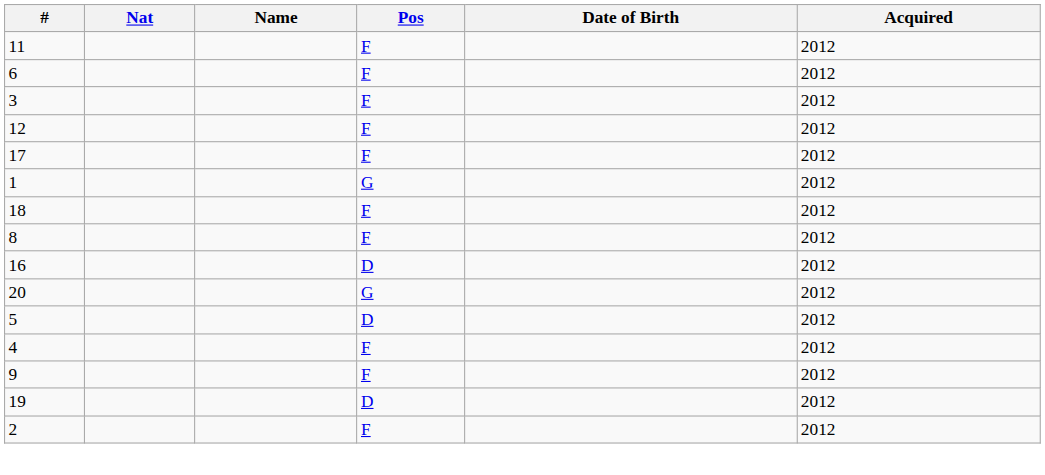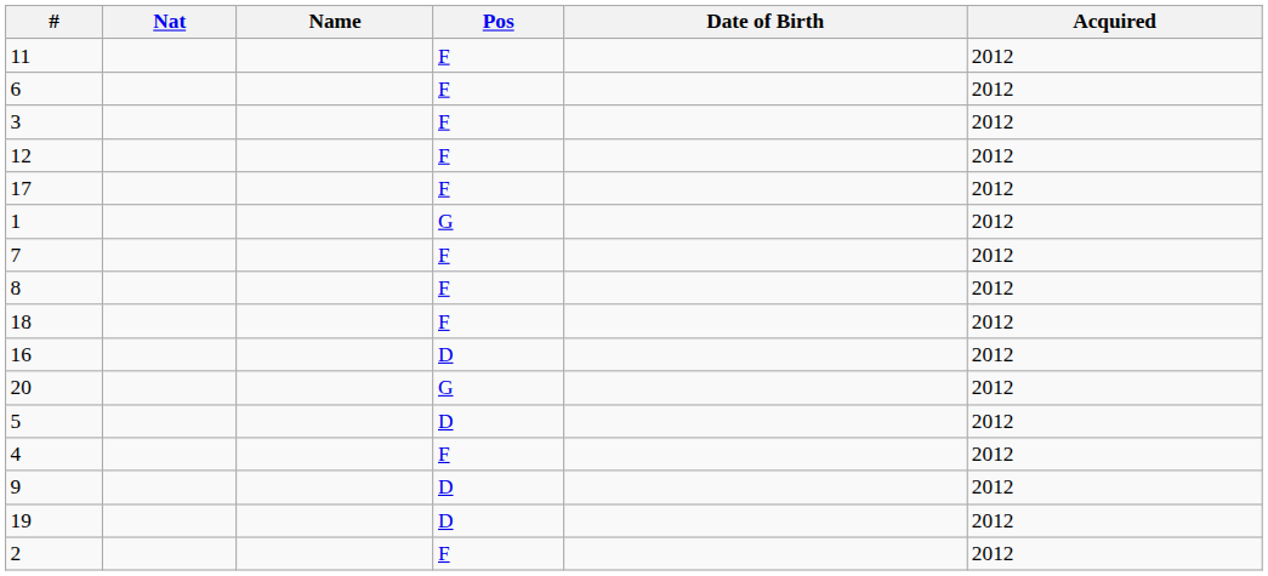 <table class="wikitable sortable" style=width:60em style="text-align:center">
 <tr>
 <th>#</th>
 <th><a href='#'>Nat</a></th>
 <th>Name</th>
 <th><a href='#'>Pos</a></th>
 <th>Date of Birth</th>
 <th>Acquired</th>
 </tr>
 <tr>
 <td>11</td>
 <td></td>
 <td align="left"></td>
 <td><a href='#'>F</a></td>
 <td align="left"></td>
 <td>2012</td>
 </tr>
 <tr>
 <td>6</td>
 <td></td>
 <td align="left"></td>
 <td><a href='#'>F</a></td>
 <td align="left"></td>
 <td>2012</td>
 </tr>
 <tr>
 <td>3</td>
 <td></td>
 <td align="left"></td>
 <td><a href='#'>F</a></td>
 <td align="left"></td>
 <td>2012</td>
 </tr>
 <tr>
 <td>12</td>
 <td></td>
 <td align="left"></td>
 <td><a href='#'>F</a></td>
 <td align="left"></td>
 <td>2012</td>
 </tr>
 <tr>
 <td>17</td>
 <td></td>
 <td align="left"></td>
 <td><a href='#'>F</a></td>
 <td align="left"></td>
 <td>2012</td>
 </tr>
 <tr>
 <td>1</td>
 <td></td>
 <td align="left"></td>
 <td><a href='#'>G</a></td>
 <td align="left"></td>
 <td>2012</td>
 </tr>
 <tr>
-<td>18</td>
+<td>7</td>
 <td></td>
 <td align="left"></td>
 <td><a href='#'>F</a></td>
 <td align="left"></td>
 <td>2012</td>
 </tr>
 <tr>
 <td>8</td>
+<td></td>
+<td align="left"></td>
+<td><a href='#'>F</a></td>
+<td align="left"></td>
+<td>2012</td>
+</tr>
+<tr>
+<td>18</td>
 <td></td>
 <td align="left"></td>
 <td><a href='#'>F</a></td>
 <td align="left"></td>
 <td>2012</td>
 </tr>
 <tr>
 <td>16</td>
 <td></td>
 <td align="left"></td>
 <td><a href='#'>D</a></td>
 <td align="left"></td>
 <td>2012</td>
 </tr>
 <tr>
 <td>20</td>
 <td></td>
 <td align="left"></td>
 <td><a href='#'>G</a></td>
 <td align="left"></td>
 <td>2012</td>
 </tr>
 <tr>
 <td>5</td>
 <td></td>
 <td align="left"></td>
 <td><a href='#'>D</a></td>
 <td align="left"></td>
 <td>2012</td>
 </tr>
 <tr>
 <td>4</td>
 <td></td>
 <td align="left"></td>
 <td><a href='#'>F</a></td>
 <td align="left"></td>
 <td>2012</td>
 </tr>
 <tr>
 <td>9</td>
 <td></td>
 <td align="left"></td>
-<td><a href='#'>F</a></td>
+<td><a href='#'>D</a></td>
 <td align="left"></td>
 <td>2012</td>
 </tr>
 <tr>
 <td>19</td>
 <td></td>
 <td align="left"></td>
 <td><a href='#'>D</a></td>
 <td align="left"></td>
 <td>2012</td>
 </tr>
 <tr>
 <td>2</td>
 <td></td>
 <td align="left"></td>
 <td><a href='#'>F</a></td>
 <td align="left"></td>
 <td>2012</td>
 </tr>
 </table>
